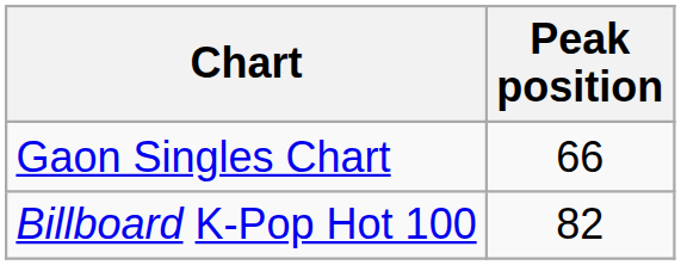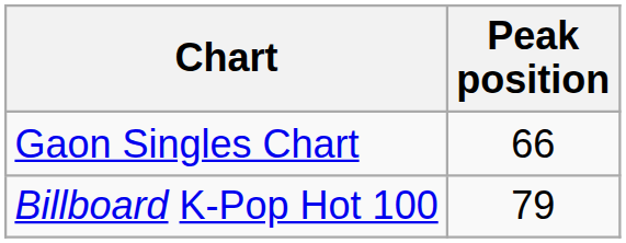 <table class="wikitable sortable">
 <tr>
 <th>Chart</th>
 <th>Peak<br>position</th>
 </tr>
 <tr>
 <td><a href='#'>Gaon Singles Chart</a></td>
 <td align="center">66</td>
 </tr>
 <tr>
 <td><em><a href='#'>Billboard</a></em> <a href='#'>K-Pop Hot 100</a></td>
-<td style="text-align:center;">82</td>
+<td style="text-align:center;">79</td>
 </tr>
 </table>
